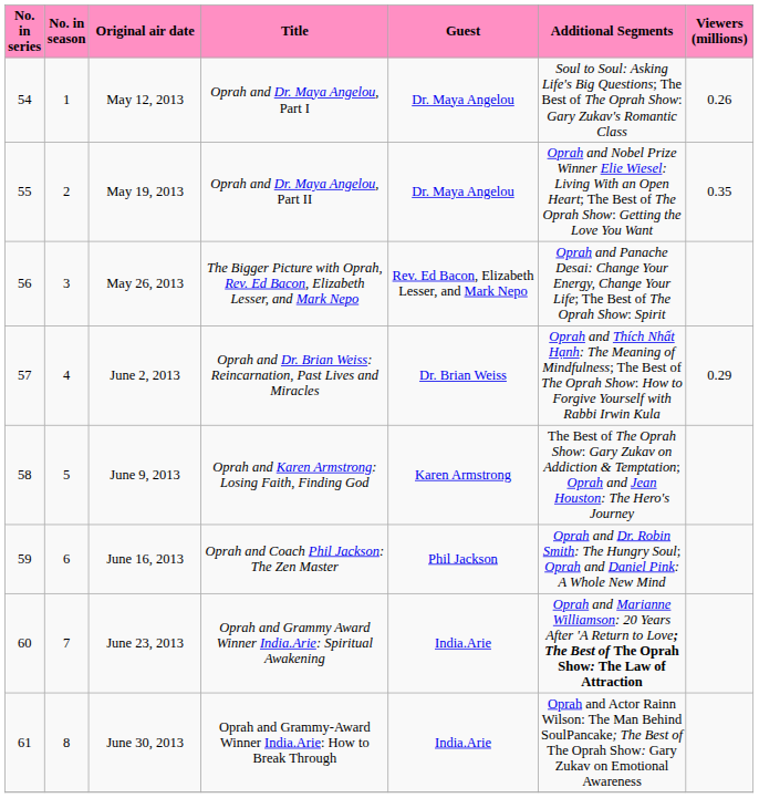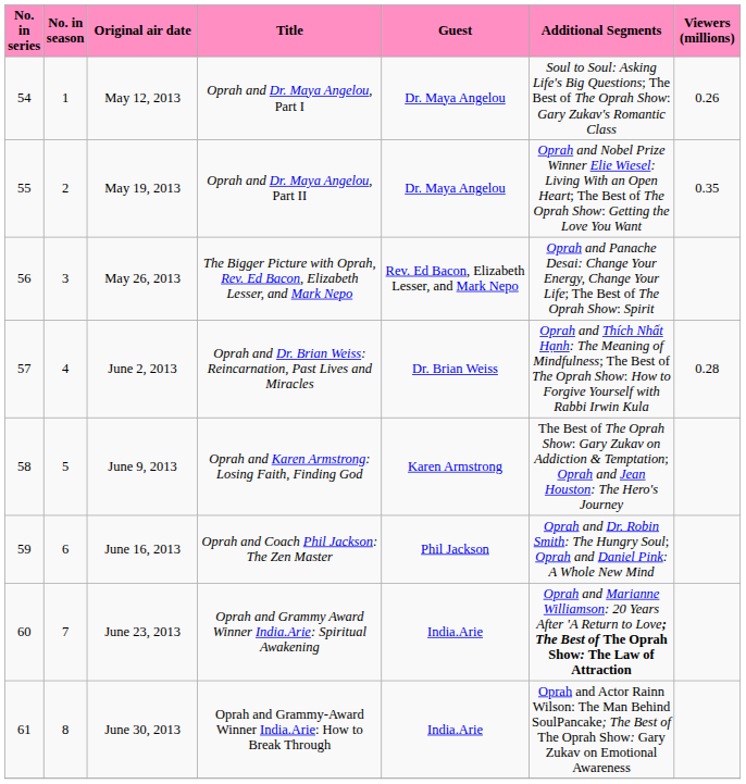 <table class="wikitable plainrowheaders" style="text-align:center;">
 <tr>
 <th scope="col" style="background-color: #ff8fc3; color: #000000;" width=4%>No. in<br>series</th>
 <th scope="col" style="background-color: #ff8fc3; color: #000000;" width=4%>No. in<br>season</th>
 <th scope="col" style="background-color: #ff8fc3; color: #000000;" width=15%>Original air date</th>
 <th scope="col" style="background-color: #ff8fc3; color: #000000;" width=25%>Title</th>
 <th scope="col" style="background-color: #ff8fc3; color: #000000;" width=20%>Guest</th>
 <th scope="col" style="background-color: #ff8fc3; color: #000000;">Additional Segments</th>
 <th scope="col" style="background-color: #ff8fc3; color: #000000;">Viewers (millions)</th>
 </tr>
 <tr>
 <td>54</td>
 <td>1</td>
 <td>May 12, 2013</td>
 <td><em>Oprah and <a href='#'>Dr. Maya Angelou</a></em>, Part I</td>
 <td><a href='#'>Dr. Maya Angelou</a></td>
 <td><em>Soul to Soul: Asking Life's Big Questions</em>; The Best of <em>The Oprah Show</em>: <em>Gary Zukav's Romantic Class</em></td>
 <td>0.26</td>
 </tr>
 <tr>
 <td>55</td>
 <td>2</td>
 <td>May 19, 2013</td>
 <td><em>Oprah and <a href='#'>Dr. Maya Angelou</a></em>, Part II</td>
 <td><a href='#'>Dr. Maya Angelou</a></td>
 <td><em><a href='#'>Oprah</a> and Nobel Prize Winner <a href='#'>Elie Wiesel</a>: Living With an Open Heart</em>; The Best of <em>The Oprah Show</em>: <em>Getting the Love You Want</em></td>
 <td>0.35</td>
 </tr>
 <tr>
 <td>56</td>
 <td>3</td>
 <td>May 26, 2013</td>
 <td><em>The Bigger Picture with Oprah, <a href='#'>Rev. Ed Bacon</a>, Elizabeth Lesser, and <a href='#'>Mark Nepo</a></em></td>
 <td><a href='#'>Rev. Ed Bacon</a>, Elizabeth Lesser, and <a href='#'>Mark Nepo</a></td>
 <td><em><a href='#'>Oprah</a> and Panache Desai: Change Your Energy, Change Your Life</em>; The Best of <em>The Oprah Show</em>: <em>Spirit</em></td>
 <td></td>
 </tr>
 <tr>
 <td>57</td>
 <td>4</td>
 <td>June 2, 2013</td>
 <td><em>Oprah and <a href='#'>Dr. Brian Weiss</a>: Reincarnation, Past Lives and Miracles</em></td>
 <td><a href='#'>Dr. Brian Weiss</a></td>
 <td><em><a href='#'>Oprah</a> and <a href='#'>Thích Nhất Hạnh</a>: The Meaning of Mindfulness</em>; The Best of <em>The Oprah Show</em>: <em>How to Forgive Yourself with Rabbi Irwin Kula</em></td>
-<td>0.29</td>
+<td>0.28</td>
 </tr>
 <tr>
 <td>58</td>
 <td>5</td>
 <td>June 9, 2013</td>
 <td><em>Oprah and <a href='#'>Karen Armstrong</a>: Losing Faith, Finding God</em></td>
 <td><a href='#'>Karen Armstrong</a></td>
 <td>The Best of <em>The Oprah Show</em>: <em>Gary Zukav on Addiction & Temptation</em>; <em><a href='#'>Oprah</a> and <a href='#'>Jean Houston</a>: The Hero's Journey</em></td>
 <td></td>
 </tr>
 <tr>
 <td>59</td>
 <td>6</td>
 <td>June 16, 2013</td>
 <td><em>Oprah and Coach <a href='#'>Phil Jackson</a>: The Zen Master</em></td>
 <td><a href='#'>Phil Jackson</a></td>
 <td><em><a href='#'>Oprah</a> and <a href='#'>Dr. Robin Smith</a>: The Hungry Soul</em>; <em><a href='#'>Oprah</a> and <a href='#'>Daniel Pink</a>: A Whole New Mind</em></td>
 <td></td>
 </tr>
 <tr>
 <td>60</td>
 <td>7</td>
 <td>June 23, 2013</td>
 <td><em>Oprah and Grammy Award Winner <a href='#'>India.Arie</a>: Spiritual Awakening</em></td>
 <td><a href='#'>India.Arie</a></td>
 <td><em><a href='#'>Oprah</a> and <a href='#'>Marianne Williamson</a>: 20 Years After 'A Return to Love<strong>; The Best of </em>The Oprah Show<em>: </em>The Law of Attraction<em></td>
 <td></td>
 </tr>
 <tr>
 <td>61</td>
 <td>8</td>
 <td>June 30, 2013</td>
 <td></em>Oprah and Grammy-Award Winner <a href='#'>India.Arie</a>: How to Break Through<em></td>
 <td><a href='#'>India.Arie</a></td>
 <td></em><a href='#'>Oprah</a> and Actor Rainn Wilson: The Man Behind SoulPancake<em>; The Best of </em>The Oprah Show<em>: </em>Gary Zukav on Emotional Awareness<em></td>
 <td></td>
 </tr>
 <tr>
 </tr>
 </table>
